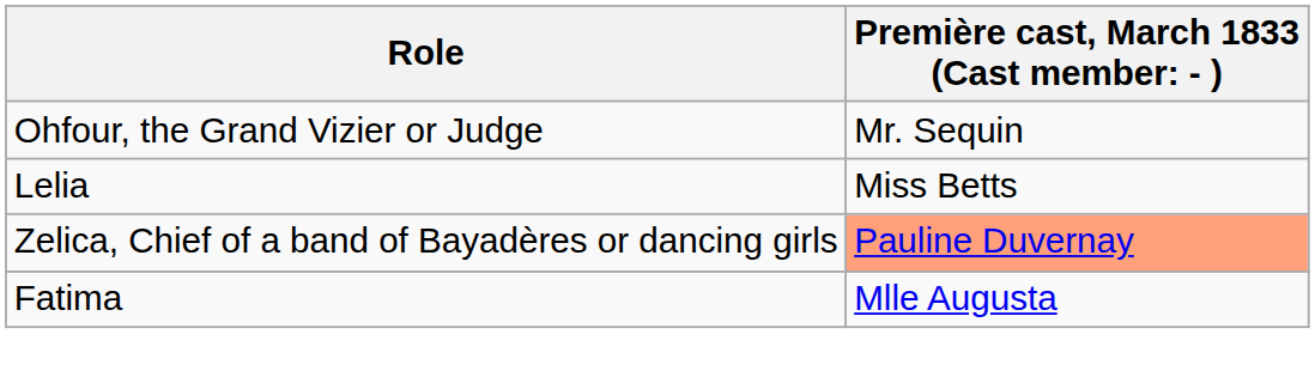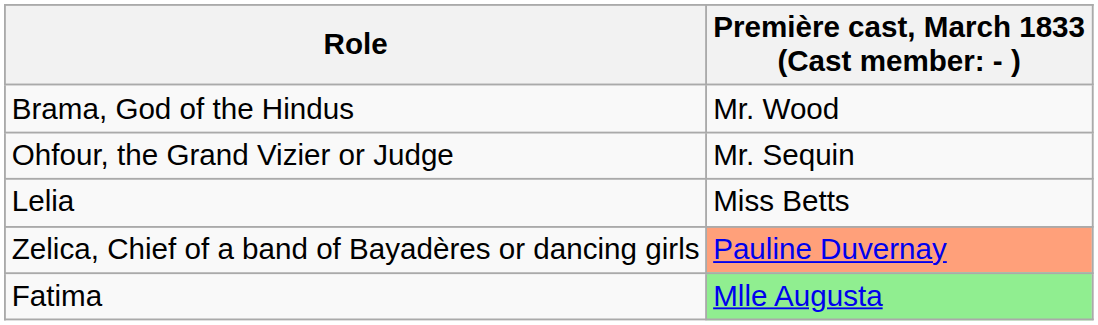 <table class="wikitable">
 <tr>
 <th>Role</th>
 <th>Première cast, 	March 1833<br>(Cast member: - )</th>
+</tr>
+<tr>
+<td>Brama, God of the Hindus</td>
+<td>Mr. Wood</td>
 </tr>
 <tr>
 <td>Ohfour, the Grand Vizier or Judge</td>
 <td>Mr. Sequin</td>
 </tr>
 <tr>
 <td>Lelia</td>
 <td>Miss Betts</td>
 </tr>
 <tr>
 <td>Zelica, Chief of a band of Bayadères or dancing girls</td>
 <td style="background: lightsalmon;"><a href='#'>Pauline Duvernay</a></td>
 </tr>
 <tr>
 <td>Fatima</td>
-<td><a href='#'>Mlle Augusta</a></td>
+<td style="background: lightgreen;"><a href='#'>Mlle Augusta</a></td>
 </tr>
 </table>
